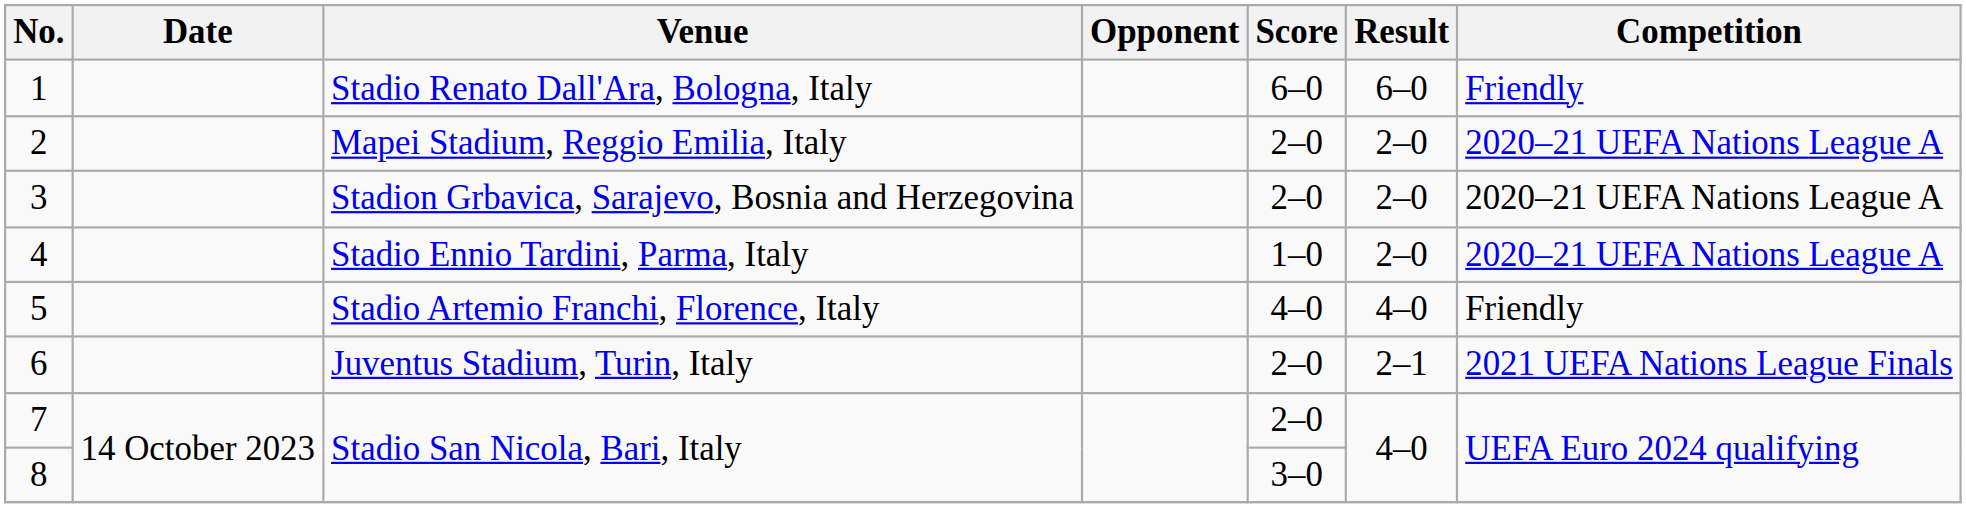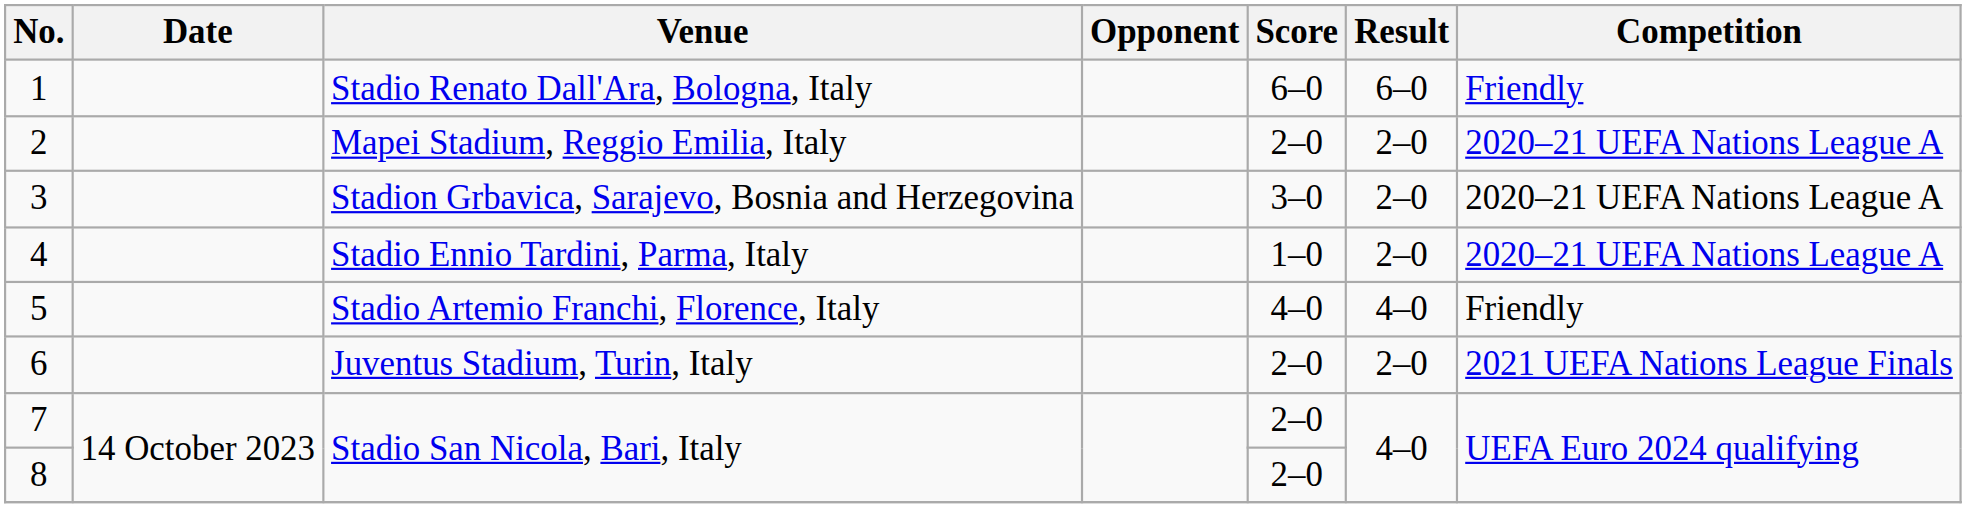 <table class="wikitable sortable">
 <tr>
 <th scope="col">No.</th>
 <th scope="col">Date</th>
 <th scope="col">Venue</th>
 <th scope="col">Opponent</th>
 <th scope="col">Score</th>
 <th scope="col">Result</th>
 <th scope="col">Competition</th>
 </tr>
 <tr>
 <td align="center">1</td>
 <td></td>
 <td><a href='#'>Stadio Renato Dall'Ara</a>, <a href='#'>Bologna</a>, Italy</td>
 <td></td>
 <td align="center">6–0</td>
 <td align="center">6–0</td>
 <td><a href='#'>Friendly</a></td>
 </tr>
 <tr>
 <td align="center">2</td>
 <td></td>
 <td><a href='#'>Mapei Stadium</a>, <a href='#'>Reggio Emilia</a>, Italy</td>
 <td></td>
 <td align="center">2–0</td>
 <td align="center">2–0</td>
 <td><a href='#'>2020–21 UEFA Nations League A</a></td>
 </tr>
 <tr>
 <td align="center">3</td>
 <td></td>
 <td><a href='#'>Stadion Grbavica</a>, <a href='#'>Sarajevo</a>, Bosnia and Herzegovina</td>
 <td></td>
-<td align="center">2–0</td>
+<td align="center">3–0</td>
 <td align="center">2–0</td>
 <td>2020–21 UEFA Nations League A</td>
 </tr>
 <tr>
 <td align="center">4</td>
 <td></td>
 <td><a href='#'>Stadio Ennio Tardini</a>, <a href='#'>Parma</a>, Italy</td>
 <td></td>
 <td align="center">1–0</td>
 <td align="center">2–0</td>
 <td><a href='#'>2020–21 UEFA Nations League A</a></td>
 </tr>
 <tr>
 <td align="center">5</td>
 <td></td>
 <td><a href='#'>Stadio Artemio Franchi</a>, <a href='#'>Florence</a>, Italy</td>
 <td></td>
 <td align="center">4–0</td>
 <td align="center">4–0</td>
 <td>Friendly</td>
 </tr>
 <tr>
 <td align="center">6</td>
 <td></td>
 <td><a href='#'>Juventus Stadium</a>, <a href='#'>Turin</a>, Italy</td>
 <td></td>
 <td align="center">2–0</td>
-<td align="center">2–1</td>
+<td align="center">2–0</td>
 <td><a href='#'>2021 UEFA Nations League Finals</a></td>
 </tr>
 <tr>
 <td align="center">7</td>
 <td rowspan="2">14 October 2023</td>
 <td rowspan="2"><a href='#'>Stadio San Nicola</a>, <a href='#'>Bari</a>, Italy</td>
 <td rowspan="2"></td>
 <td align="center">2–0</td>
 <td rowspan="2" align="center">4–0</td>
 <td rowspan="2"><a href='#'>UEFA Euro 2024 qualifying</a></td>
 </tr>
 <tr>
 <td align="center">8</td>
-<td align="center">3–0</td>
+<td align="center">2–0</td>
 </tr>
 <tr>
 </tr>
 </table>
